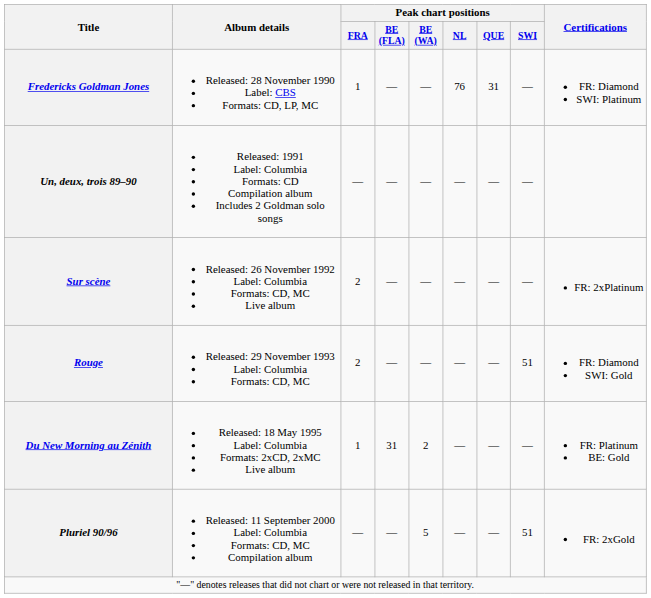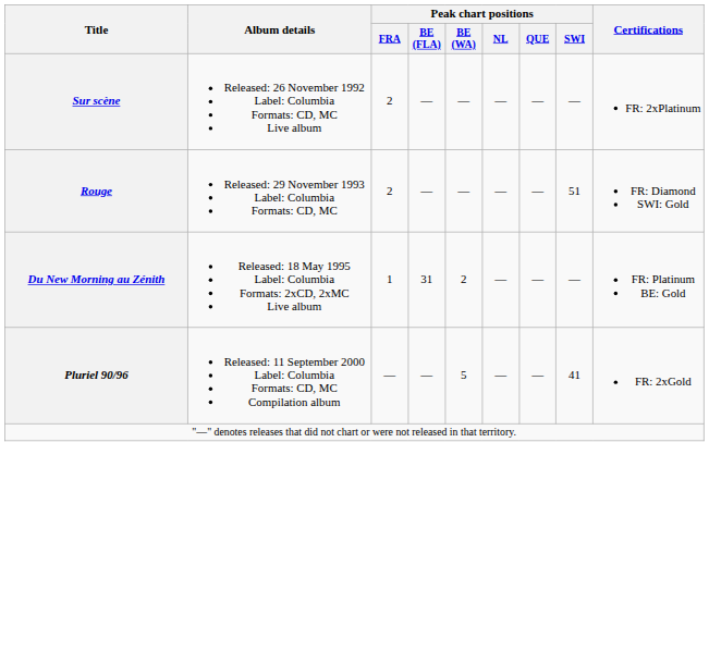 <table class="wikitable plainrowheaders" style="text-align:center;">
 <tr>
 <th rowspan="2" scope="col" style="width:15em;">Title</th>
 <th rowspan="2" scope="col" style="width:15em;">Album details</th>
 <th colspan="6" scope="col">Peak chart positions</th>
 <th rowspan="2"><a href='#'>Certifications</a></th>
 </tr>
 <tr>
 <th scope="col" style="width:3em;font-size:90%;"><a href='#'>FRA</a><br></th>
 <th scope="col" style="width:3em;font-size:90%;"><a href='#'>BE (FLA)</a><br></th>
 <th scope="col" style="width:3em;font-size:90%;"><a href='#'>BE (WA)</a><br></th>
 <th scope="col" style="width:3em;font-size:90%;"><a href='#'>NL</a><br></th>
 <th scope="col" style="width:3em;font-size:90%;"><a href='#'>QUE</a><br></th>
 <th scope="col" style="width:3em;font-size:90%;"><a href='#'>SWI</a><br></th>
-</tr>
-<tr>
-<th scope="row"><em><a href='#'>Fredericks Goldman Jones</a></em></th>
-<td><br><ul><li>Released: 28 November 1990</li><li>Label: <a href='#'>CBS</a></li><li>Formats: CD, LP, MC</li></ul></td>
-<td>1</td>
-<td>—</td>
-<td>—</td>
-<td>76</td>
-<td>31</td>
-<td>—</td>
-<td><br><ul><li>FR: Diamond</li><li>SWI: Platinum</li></ul></td>
-</tr>
-<tr>
-<th scope="row"><em>Un, deux, trois 89–90</em></th>
-<td><br><ul><li>Released: 1991</li><li>Label: Columbia</li><li>Formats: CD</li><li>Compilation album</li><li>Includes 2 Goldman solo songs</li></ul></td>
-<td>—</td>
-<td>—</td>
-<td>—</td>
-<td>—</td>
-<td>—</td>
-<td>—</td>
-<td></td>
 </tr>
 <tr>
 <th scope="row"><em><a href='#'>Sur scène</a></em></th>
 <td><br><ul><li>Released: 26 November 1992</li><li>Label: Columbia</li><li>Formats: CD, MC</li><li>Live album</li></ul></td>
 <td>2</td>
 <td>—</td>
 <td>—</td>
 <td>—</td>
 <td>—</td>
 <td>—</td>
 <td><br><ul><li>FR: 2xPlatinum</li></ul></td>
 </tr>
 <tr>
 <th scope="row"><em><a href='#'>Rouge</a></em></th>
 <td><br><ul><li>Released: 29 November 1993</li><li>Label: Columbia</li><li>Formats: CD, MC</li></ul></td>
 <td>2</td>
 <td>—</td>
 <td>—</td>
 <td>—</td>
 <td>—</td>
 <td>51</td>
 <td><br><ul><li>FR: Diamond</li><li>SWI: Gold</li></ul></td>
 </tr>
 <tr>
 <th scope="row"><em><a href='#'>Du New Morning au Zénith</a></em></th>
 <td><br><ul><li>Released: 18 May 1995</li><li>Label: Columbia</li><li>Formats: 2xCD, 2xMC</li><li>Live album</li></ul></td>
 <td>1</td>
 <td>31</td>
 <td>2</td>
 <td>—</td>
 <td>—</td>
 <td>—</td>
 <td><br><ul><li>FR: Platinum</li><li>BE: Gold</li></ul></td>
 </tr>
 <tr>
 <th scope="row"><em>Pluriel 90/96</em></th>
 <td><br><ul><li>Released: 11 September 2000</li><li>Label: Columbia</li><li>Formats: CD, MC</li><li>Compilation album</li></ul></td>
 <td>—</td>
 <td>—</td>
 <td>5</td>
 <td>—</td>
 <td>—</td>
-<td>51</td>
+<td>41</td>
 <td><br><ul><li>FR: 2xGold</li></ul></td>
 </tr>
 <tr>
 <td colspan="9" style="font-size:90%">"—" denotes releases that did not chart or were not released in that territory.</td>
 </tr>
 </table>
